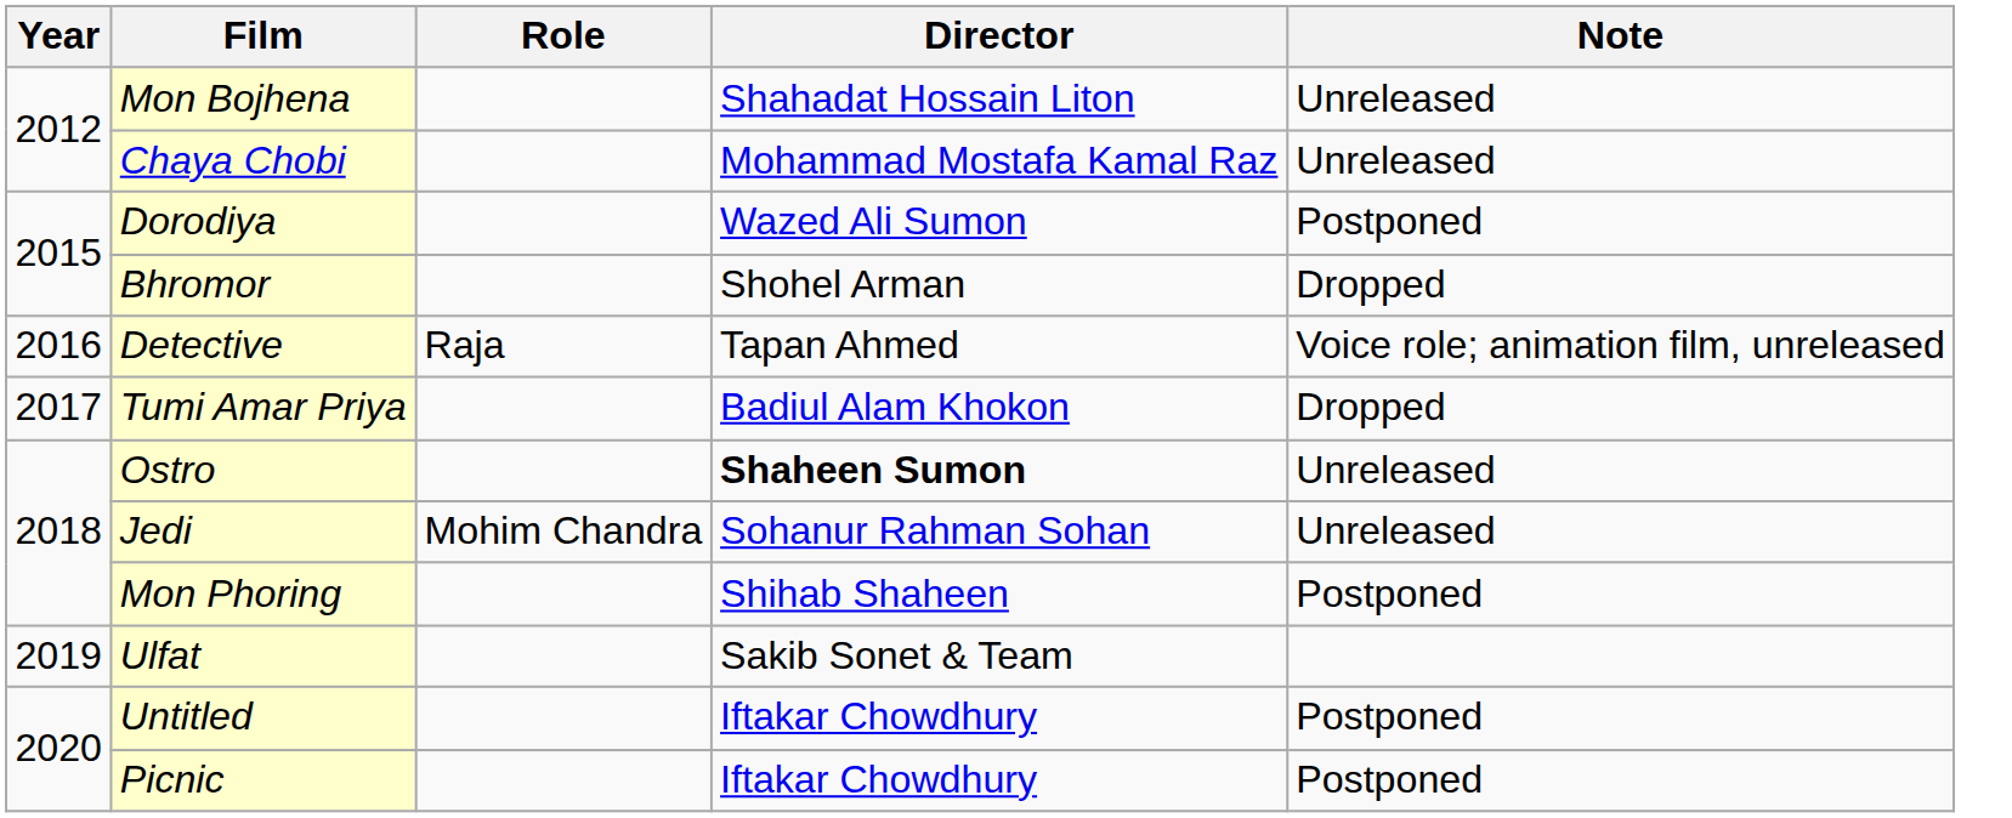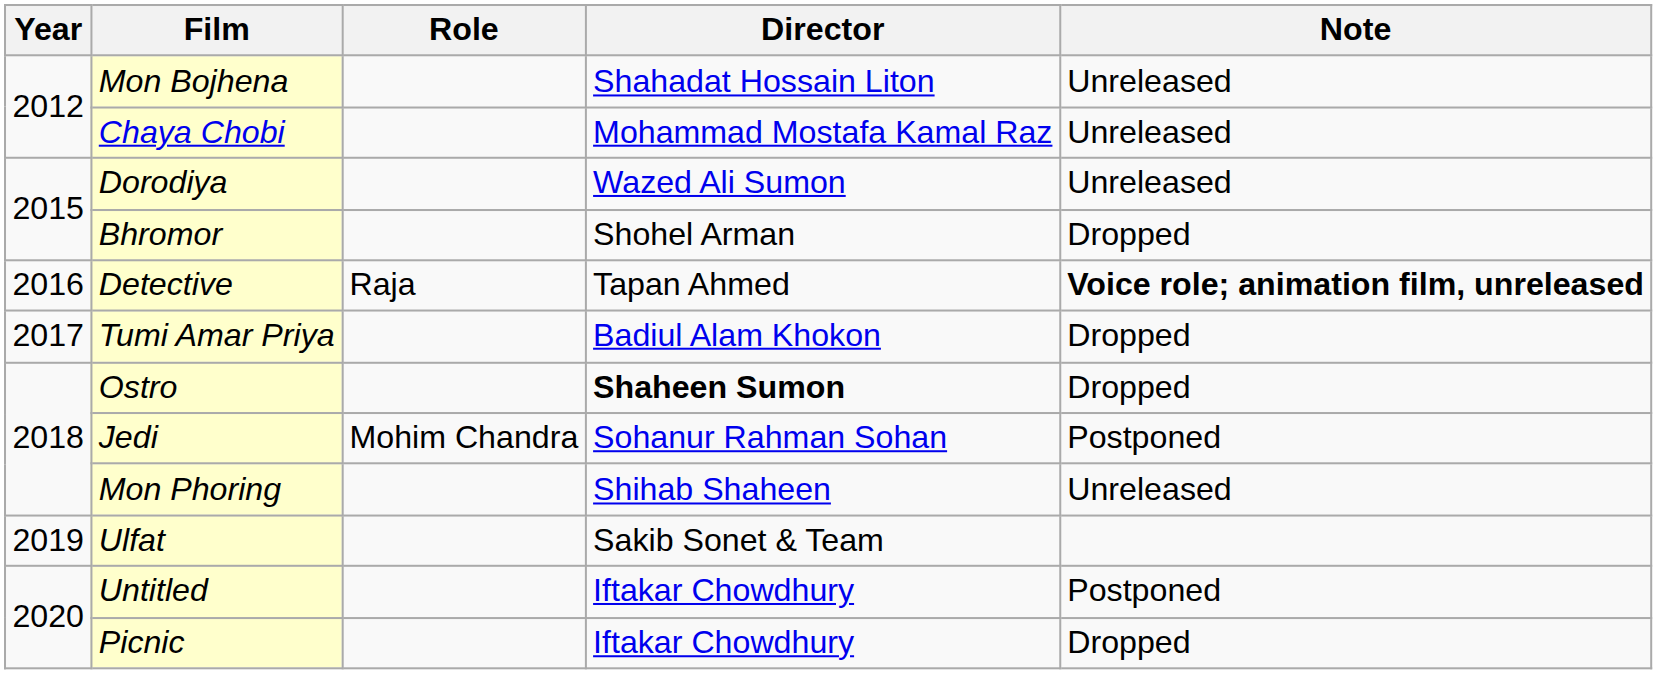 <table class="wikitable sortable">
 <tr>
 <th>Year</th>
 <th>Film</th>
 <th>Role</th>
 <th>Director</th>
 <th>Note</th>
 </tr>
 <tr>
 <td rowspan="2">2012</td>
 <td style="background:#FFFFCC;"><em>Mon Bojhena</em></td>
 <td></td>
 <td><a href='#'>Shahadat Hossain Liton</a></td>
 <td>Unreleased</td>
 </tr>
 <tr>
 <td style="background:#FFFFCC;"><em><a href='#'>Chaya Chobi</a></em></td>
 <td></td>
 <td><a href='#'>Mohammad Mostafa Kamal Raz</a></td>
 <td>Unreleased</td>
 </tr>
 <tr>
 <td rowspan="2">2015</td>
 <td style="background:#FFFFCC;"><em>Dorodiya</em></td>
 <td></td>
 <td><a href='#'>Wazed Ali Sumon</a></td>
-<td>Postponed</td>
+<td>Unreleased</td>
 </tr>
 <tr>
 <td style="background:#FFFFCC;"><em>Bhromor</em></td>
 <td></td>
 <td>Shohel Arman</td>
 <td>Dropped</td>
 </tr>
 <tr>
 <td rowspan="1">2016</td>
 <td style="background:#FFFFCC;"><em>Detective</em></td>
 <td>Raja</td>
 <td>Tapan Ahmed</td>
-<td>Voice role; animation film, unreleased</td>
+<td><strong>Voice role; animation film, unreleased</strong></td>
 </tr>
 <tr>
 <td rowspan="1">2017</td>
 <td style="background:#FFFFCC;"><em>Tumi Amar Priya</em></td>
 <td></td>
 <td><a href='#'>Badiul Alam Khokon</a></td>
 <td>Dropped</td>
 </tr>
 <tr>
 <td rowspan="3">2018</td>
 <td style="background:#FFFFCC;"><em>Ostro</em></td>
 <td></td>
 <td><strong>Shaheen Sumon</strong></td>
-<td>Unreleased</td>
+<td>Dropped</td>
 </tr>
 <tr>
 <td style="background:#FFFFCC;"><em>Jedi</em></td>
 <td>Mohim Chandra</td>
 <td><a href='#'>Sohanur Rahman Sohan</a></td>
-<td>Unreleased</td>
+<td>Postponed</td>
 </tr>
 <tr>
 <td style="background:#FFFFCC;"><em>Mon Phoring</em></td>
 <td></td>
 <td><a href='#'>Shihab Shaheen</a></td>
-<td>Postponed</td>
+<td>Unreleased</td>
 </tr>
 <tr>
 <td rowspan="1">2019</td>
 <td style="background:#FFFFCC;"><em>Ulfat</em></td>
 <td></td>
 <td>Sakib Sonet & Team</td>
 <td></td>
 </tr>
 <tr>
 <td rowspan="2">2020</td>
 <td style="background:#FFFFCC;"><em>Untitled</em></td>
 <td></td>
 <td><a href='#'>Iftakar Chowdhury</a></td>
 <td>Postponed</td>
 </tr>
 <tr>
 <td style="background:#FFFFCC;"><em>Picnic</em></td>
 <td></td>
 <td><a href='#'>Iftakar Chowdhury</a></td>
-<td>Postponed</td>
+<td>Dropped</td>
 </tr>
 </table>
